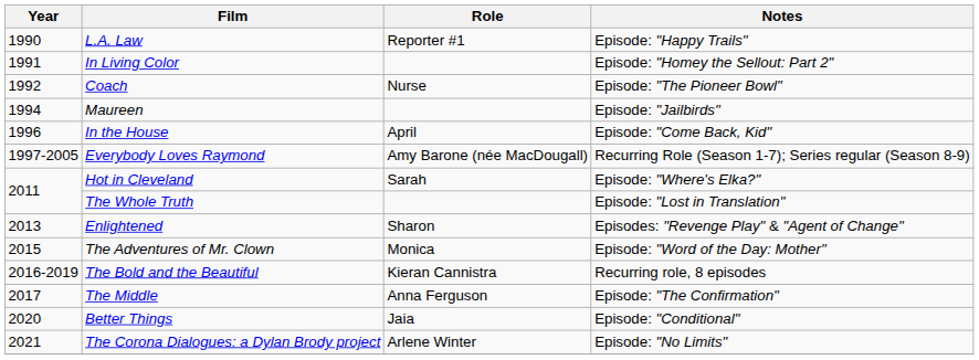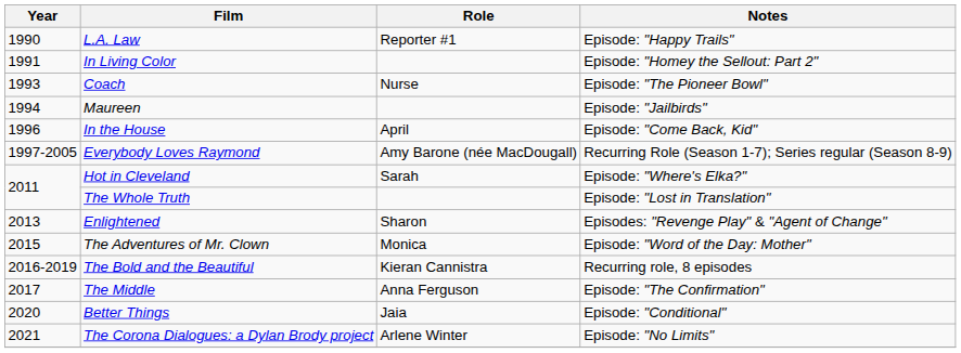 <table class="wikitable">
 <tr>
 <th>Year</th>
 <th>Film</th>
 <th>Role</th>
 <th>Notes</th>
 </tr>
 <tr>
 <td>1990</td>
 <td><em><a href='#'>L.A. Law</a></em></td>
 <td>Reporter #1</td>
 <td>Episode: <em>"Happy Trails"</em></td>
 </tr>
 <tr>
 <td>1991</td>
 <td><em><a href='#'>In Living Color</a></em></td>
 <td></td>
 <td>Episode: <em>"Homey the Sellout: Part 2"</em></td>
 </tr>
 <tr>
-<td>1992</td>
+<td>1993</td>
 <td rowspsan=2><em><a href='#'>Coach</a></em></td>
 <td>Nurse</td>
 <td>Episode: <em>"The Pioneer Bowl"</em></td>
 </tr>
 <tr>
 <td>1994</td>
 <td><em>Maureen</em></td>
 <td></td>
 <td>Episode: <em>"Jailbirds"</em></td>
 </tr>
 <tr>
 <td>1996</td>
 <td><em><a href='#'>In the House</a></em></td>
 <td>April</td>
 <td>Episode: <em>"Come Back, Kid"</em></td>
 </tr>
 <tr>
 <td>1997-2005</td>
 <td><em><a href='#'>Everybody Loves Raymond</a></em></td>
 <td>Amy Barone (née MacDougall)</td>
 <td>Recurring Role (Season 1-7); Series regular (Season 8-9)</td>
 </tr>
 <tr>
 <td rowspan=2>2011</td>
 <td><em><a href='#'>Hot in Cleveland</a></em></td>
 <td>Sarah</td>
 <td>Episode: <em>"Where's Elka?"</em></td>
 </tr>
 <tr>
 <td><em><a href='#'>The Whole Truth</a></em></td>
 <td></td>
 <td>Episode: <em>"Lost in Translation"</em></td>
 </tr>
 <tr>
 <td>2013</td>
 <td><em><a href='#'>Enlightened</a></em></td>
 <td>Sharon</td>
 <td>Episodes: <em>"Revenge Play"</em> & <em>"Agent of Change"</em></td>
 </tr>
 <tr>
 <td>2015</td>
 <td><em>The Adventures of Mr. Clown</em></td>
 <td>Monica</td>
 <td>Episode: <em>"Word of the Day: Mother"</em></td>
 </tr>
 <tr>
 <td>2016-2019</td>
 <td><em><a href='#'>The Bold and the Beautiful</a></em></td>
 <td>Kieran Cannistra</td>
 <td>Recurring role, 8 episodes</td>
 </tr>
 <tr>
 <td>2017</td>
 <td><em><a href='#'>The Middle</a></em></td>
 <td>Anna Ferguson</td>
 <td>Episode: <em>"The Confirmation"</em></td>
 </tr>
 <tr>
 <td>2020</td>
 <td><em><a href='#'>Better Things</a></em></td>
 <td>Jaia</td>
 <td>Episode: <em>"Conditional"</em></td>
 </tr>
 <tr>
 <td>2021</td>
 <td><em><a href='#'>The Corona Dialogues: a Dylan Brody project</a></em></td>
 <td>Arlene Winter</td>
 <td>Episode: <em>"No Limits"</em></td>
 </tr>
 <tr>
 </tr>
 </table>
